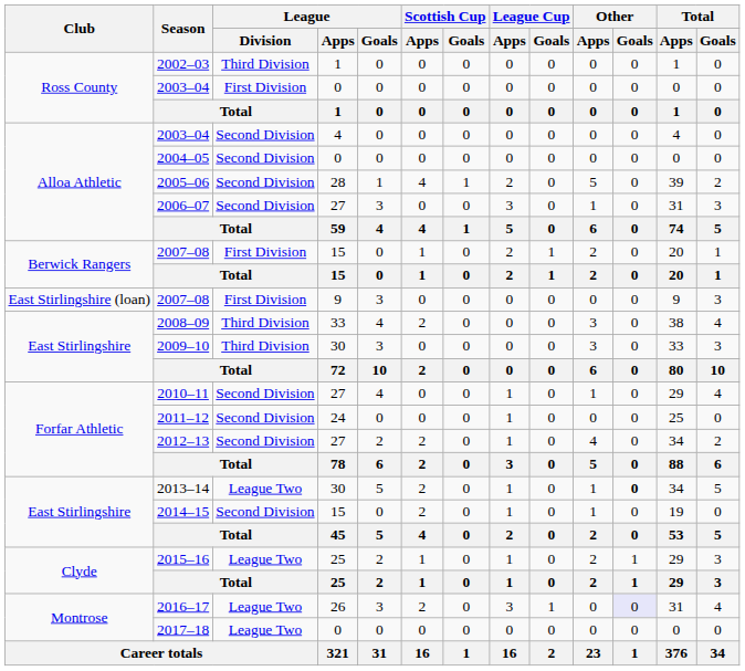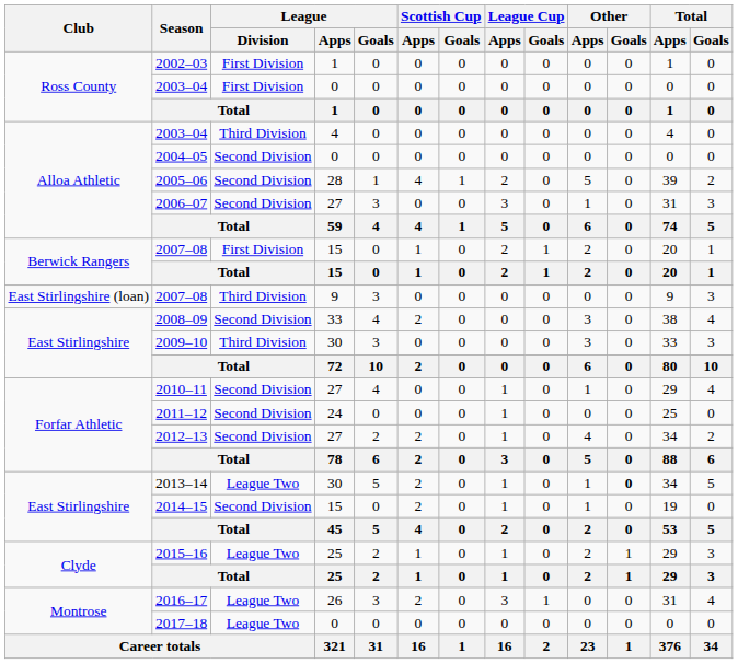 <table class="wikitable" style="text-align: center">
 <tr>
 <th rowspan="2">Club</th>
 <th rowspan="2">Season</th>
 <th colspan="3">League</th>
 <th colspan="2"><a href='#'>Scottish Cup</a></th>
 <th colspan="2"><a href='#'>League Cup</a></th>
 <th colspan="2">Other</th>
 <th colspan="2">Total</th>
 </tr>
 <tr>
 <th>Division</th>
 <th>Apps</th>
 <th>Goals</th>
 <th>Apps</th>
 <th>Goals</th>
 <th>Apps</th>
 <th>Goals</th>
 <th>Apps</th>
 <th>Goals</th>
 <th>Apps</th>
 <th>Goals</th>
 </tr>
 <tr>
 <td rowspan="3"><a href='#'>Ross County</a></td>
 <td><a href='#'>2002–03</a></td>
-<td><a href='#'>Third Division</a></td>
+<td><a href='#'>First Division</a></td>
 <td>1</td>
 <td>0</td>
 <td>0</td>
 <td>0</td>
 <td>0</td>
 <td>0</td>
 <td>0</td>
 <td>0</td>
 <td>1</td>
 <td>0</td>
 </tr>
 <tr>
 <td><a href='#'>2003–04</a></td>
 <td><a href='#'>First Division</a></td>
 <td>0</td>
 <td>0</td>
 <td>0</td>
 <td>0</td>
 <td>0</td>
 <td>0</td>
 <td>0</td>
 <td>0</td>
 <td>0</td>
 <td>0</td>
 </tr>
 <tr>
 <th colspan="2">Total</th>
 <th>1</th>
 <th>0</th>
 <th>0</th>
 <th>0</th>
 <th>0</th>
 <th>0</th>
 <th>0</th>
 <th>0</th>
 <th>1</th>
 <th>0</th>
 </tr>
 <tr>
 <td rowspan="5"><a href='#'>Alloa Athletic</a></td>
 <td><a href='#'>2003–04</a></td>
-<td><a href='#'>Second Division</a></td>
+<td><a href='#'>Third Division</a></td>
 <td>4</td>
 <td>0</td>
 <td>0</td>
 <td>0</td>
 <td>0</td>
 <td>0</td>
 <td>0</td>
 <td>0</td>
 <td>4</td>
 <td>0</td>
 </tr>
 <tr>
 <td><a href='#'>2004–05</a></td>
 <td><a href='#'>Second Division</a></td>
 <td>0</td>
 <td>0</td>
 <td>0</td>
 <td>0</td>
 <td>0</td>
 <td>0</td>
 <td>0</td>
 <td>0</td>
 <td>0</td>
 <td>0</td>
 </tr>
 <tr>
 <td><a href='#'>2005–06</a></td>
 <td><a href='#'>Second Division</a></td>
 <td>28</td>
 <td>1</td>
 <td>4</td>
 <td>1</td>
 <td>2</td>
 <td>0</td>
 <td>5</td>
 <td>0</td>
 <td>39</td>
 <td>2</td>
 </tr>
 <tr>
 <td><a href='#'>2006–07</a></td>
 <td><a href='#'>Second Division</a></td>
 <td>27</td>
 <td>3</td>
 <td>0</td>
 <td>0</td>
 <td>3</td>
 <td>0</td>
 <td>1</td>
 <td>0</td>
 <td>31</td>
 <td>3</td>
 </tr>
 <tr>
 <th colspan="2">Total</th>
 <th>59</th>
 <th>4</th>
 <th>4</th>
 <th>1</th>
 <th>5</th>
 <th>0</th>
 <th>6</th>
 <th>0</th>
 <th>74</th>
 <th>5</th>
 </tr>
 <tr>
 <td rowspan="2"><a href='#'>Berwick Rangers</a></td>
 <td><a href='#'>2007–08</a></td>
 <td><a href='#'>First Division</a></td>
 <td>15</td>
 <td>0</td>
 <td>1</td>
 <td>0</td>
 <td>2</td>
 <td>1</td>
 <td>2</td>
 <td>0</td>
 <td>20</td>
 <td>1</td>
 </tr>
 <tr>
 <th colspan="2">Total</th>
 <th>15</th>
 <th>0</th>
 <th>1</th>
 <th>0</th>
 <th>2</th>
 <th>1</th>
 <th>2</th>
 <th>0</th>
 <th>20</th>
 <th>1</th>
 </tr>
 <tr>
 <td><a href='#'>East Stirlingshire</a> (loan)</td>
 <td><a href='#'>2007–08</a></td>
-<td><a href='#'>First Division</a></td>
+<td><a href='#'>Third Division</a></td>
 <td>9</td>
 <td>3</td>
 <td>0</td>
 <td>0</td>
 <td>0</td>
 <td>0</td>
 <td>0</td>
 <td>0</td>
 <td>9</td>
 <td>3</td>
 </tr>
 <tr>
 <td rowspan="3"><a href='#'>East Stirlingshire</a></td>
 <td><a href='#'>2008–09</a></td>
-<td><a href='#'>Third Division</a></td>
+<td><a href='#'>Second Division</a></td>
 <td>33</td>
 <td>4</td>
 <td>2</td>
 <td>0</td>
 <td>0</td>
 <td>0</td>
 <td>3</td>
 <td>0</td>
 <td>38</td>
 <td>4</td>
 </tr>
 <tr>
 <td><a href='#'>2009–10</a></td>
 <td><a href='#'>Third Division</a></td>
 <td>30</td>
 <td>3</td>
 <td>0</td>
 <td>0</td>
 <td>0</td>
 <td>0</td>
 <td>3</td>
 <td>0</td>
 <td>33</td>
 <td>3</td>
 </tr>
 <tr>
 <th colspan="2">Total</th>
 <th>72</th>
 <th>10</th>
 <th>2</th>
 <th>0</th>
 <th>0</th>
 <th>0</th>
 <th>6</th>
 <th>0</th>
 <th>80</th>
 <th>10</th>
 </tr>
 <tr>
 <td rowspan="4"><a href='#'>Forfar Athletic</a></td>
 <td><a href='#'>2010–11</a></td>
 <td><a href='#'>Second Division</a></td>
 <td>27</td>
 <td>4</td>
 <td>0</td>
 <td>0</td>
 <td>1</td>
 <td>0</td>
 <td>1</td>
 <td>0</td>
 <td>29</td>
 <td>4</td>
 </tr>
 <tr>
 <td><a href='#'>2011–12</a></td>
 <td><a href='#'>Second Division</a></td>
 <td>24</td>
 <td>0</td>
 <td>0</td>
 <td>0</td>
 <td>1</td>
 <td>0</td>
 <td>0</td>
 <td>0</td>
 <td>25</td>
 <td>0</td>
 </tr>
 <tr>
 <td><a href='#'>2012–13</a></td>
 <td><a href='#'>Second Division</a></td>
 <td>27</td>
 <td>2</td>
 <td>2</td>
 <td>0</td>
 <td>1</td>
 <td>0</td>
 <td>4</td>
 <td>0</td>
 <td>34</td>
 <td>2</td>
 </tr>
 <tr>
 <th colspan="2">Total</th>
 <th>78</th>
 <th>6</th>
 <th>2</th>
 <th>0</th>
 <th>3</th>
 <th>0</th>
 <th>5</th>
 <th>0</th>
 <th>88</th>
 <th>6</th>
 </tr>
 <tr>
 <td rowspan="3"><a href='#'>East Stirlingshire</a></td>
 <td>2013–14</td>
 <td><a href='#'>League Two</a></td>
 <td>30</td>
 <td>5</td>
 <td>2</td>
 <td>0</td>
 <td>1</td>
 <td>0</td>
 <td>1</td>
 <td><strong>0</strong></td>
 <td>34</td>
 <td>5</td>
 </tr>
 <tr>
 <td><a href='#'>2014–15</a></td>
 <td><a href='#'>Second Division</a></td>
 <td>15</td>
 <td>0</td>
 <td>2</td>
 <td>0</td>
 <td>1</td>
 <td>0</td>
 <td>1</td>
 <td>0</td>
 <td>19</td>
 <td>0</td>
 </tr>
 <tr>
 <th colspan="2">Total</th>
 <th>45</th>
 <th>5</th>
 <th>4</th>
 <th>0</th>
 <th>2</th>
 <th>0</th>
 <th>2</th>
 <th>0</th>
 <th>53</th>
 <th>5</th>
 </tr>
 <tr>
 <td rowspan="2"><a href='#'>Clyde</a></td>
 <td><a href='#'>2015–16</a></td>
 <td><a href='#'>League Two</a></td>
 <td>25</td>
 <td>2</td>
 <td>1</td>
 <td>0</td>
 <td>1</td>
 <td>0</td>
 <td>2</td>
 <td>1</td>
 <td>29</td>
 <td>3</td>
 </tr>
 <tr>
 <th colspan="2">Total</th>
 <th>25</th>
 <th>2</th>
 <th>1</th>
 <th>0</th>
 <th>1</th>
 <th>0</th>
 <th>2</th>
 <th>1</th>
 <th>29</th>
 <th>3</th>
 </tr>
 <tr>
 <td rowspan="2"><a href='#'>Montrose</a></td>
 <td><a href='#'>2016–17</a></td>
 <td><a href='#'>League Two</a></td>
 <td>26</td>
 <td>3</td>
 <td>2</td>
 <td>0</td>
 <td>3</td>
 <td>1</td>
 <td>0</td>
-<td style="background: lavender;">0</td>
+<td>0</td>
 <td>31</td>
 <td>4</td>
 </tr>
 <tr>
 <td><a href='#'>2017–18</a></td>
 <td><a href='#'>League Two</a></td>
 <td>0</td>
 <td>0</td>
 <td>0</td>
 <td>0</td>
 <td>0</td>
 <td>0</td>
 <td>0</td>
 <td>0</td>
 <td>0</td>
 <td>0</td>
 </tr>
 <tr>
 <th colspan="3">Career totals</th>
 <th>321</th>
 <th>31</th>
 <th>16</th>
 <th>1</th>
 <th>16</th>
 <th>2</th>
 <th>23</th>
 <th>1</th>
 <th>376</th>
 <th>34</th>
 </tr>
 </table>
